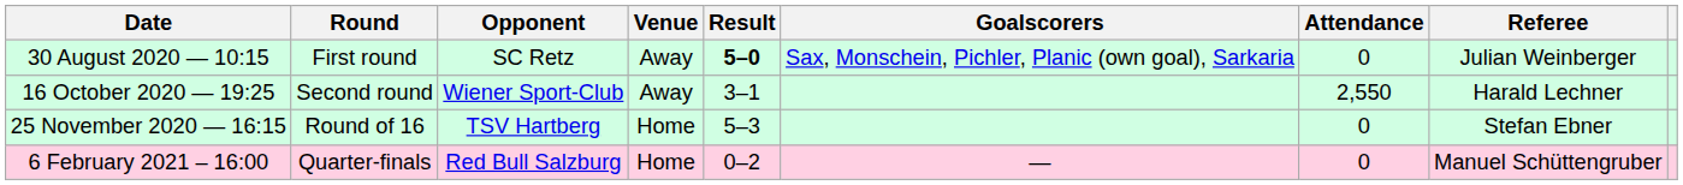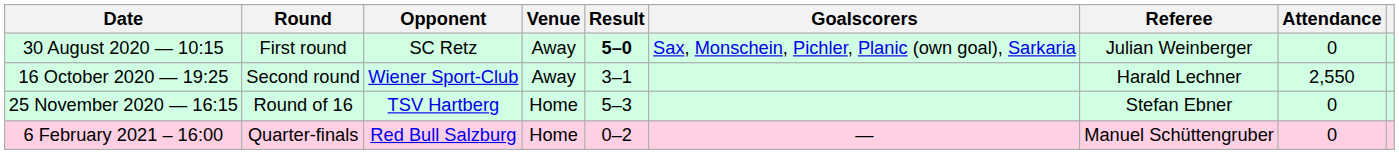 <table class="wikitable" Style="text-align: center">
 <tr>
 <th>Date</th>
 <th>Round</th>
 <th>Opponent</th>
 <th>Venue</th>
 <th>Result<br></th>
 <th>Goalscorers</th>
+<th>Referee</th>
 <th>Attendance</th>
-<th>Referee</th>
 <th></th>
 </tr>
 <tr style="background:#d0ffe3">
 <td>30 August 2020 — 10:15</td>
 <td>First round</td>
 <td>SC Retz</td>
 <td>Away</td>
 <td><strong>5–0</strong></td>
 <td><a href='#'>Sax</a>, <a href='#'>Monschein</a>, <a href='#'>Pichler</a>, <a href='#'>Planic</a> (own goal), <a href='#'>Sarkaria</a></td>
+<td>Julian Weinberger</td>
 <td>0</td>
-<td>Julian Weinberger</td>
 <td></td>
 </tr>
 <tr style="background:#d0ffe3">
 <td>16 October 2020 — 19:25</td>
 <td>Second round</td>
 <td><a href='#'>Wiener Sport-Club</a></td>
 <td>Away</td>
 <td>3–1</td>
 <td></td>
+<td>Harald Lechner</td>
 <td>2,550</td>
-<td>Harald Lechner</td>
 <td></td>
 </tr>
 <tr style="background:#d0ffe3">
 <td>25 November 2020 — 16:15</td>
 <td>Round of 16</td>
 <td><a href='#'>TSV Hartberg</a></td>
 <td>Home</td>
 <td>5–3</td>
 <td></td>
+<td>Stefan Ebner</td>
 <td>0</td>
-<td>Stefan Ebner</td>
 <td></td>
 </tr>
 <tr style="background:#ffd0e3">
 <td>6 February 2021 – 16:00</td>
 <td>Quarter-finals</td>
 <td><a href='#'>Red Bull Salzburg</a></td>
 <td>Home</td>
 <td>0–2</td>
 <td>—</td>
+<td>Manuel Schüttengruber</td>
 <td>0</td>
-<td>Manuel Schüttengruber</td>
 <td></td>
 </tr>
 </table>
